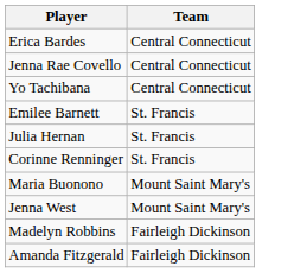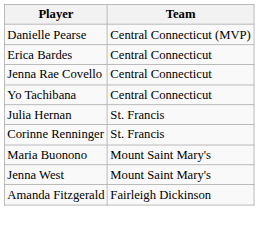 <table class="wikitable">
 <tr>
 <th>Player</th>
 <th>Team</th>
+</tr>
+<tr>
+<td>Danielle Pearse</td>
+<td>Central Connecticut (MVP)</td>
 </tr>
 <tr>
 <td>Erica Bardes</td>
 <td>Central Connecticut</td>
 </tr>
 <tr>
 <td>Jenna Rae Covello</td>
 <td>Central Connecticut</td>
 </tr>
 <tr>
 <td>Yo Tachibana</td>
 <td>Central Connecticut</td>
-</tr>
-<tr>
-<td>Emilee Barnett</td>
-<td>St. Francis</td>
 </tr>
 <tr>
 <td>Julia Hernan</td>
 <td>St. Francis</td>
 </tr>
 <tr>
 <td>Corinne Renninger</td>
 <td>St. Francis</td>
 </tr>
 <tr>
 <td>Maria Buonono</td>
 <td>Mount Saint Mary's</td>
 </tr>
 <tr>
 <td>Jenna West</td>
 <td>Mount Saint Mary's</td>
 </tr>
 <tr>
-<td>Madelyn Robbins</td>
-<td>Fairleigh Dickinson</td>
-</tr>
-<tr>
 <td>Amanda Fitzgerald</td>
 <td>Fairleigh Dickinson</td>
 </tr>
 </table>
